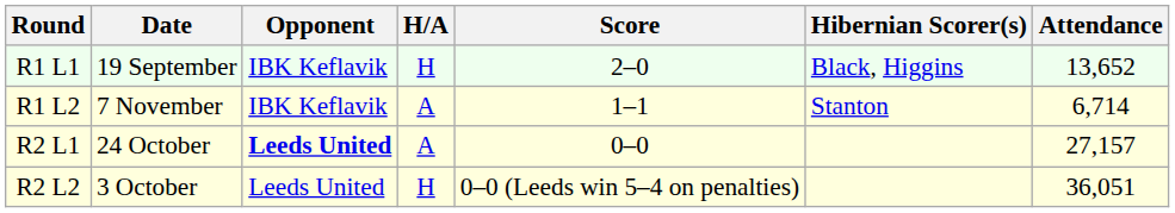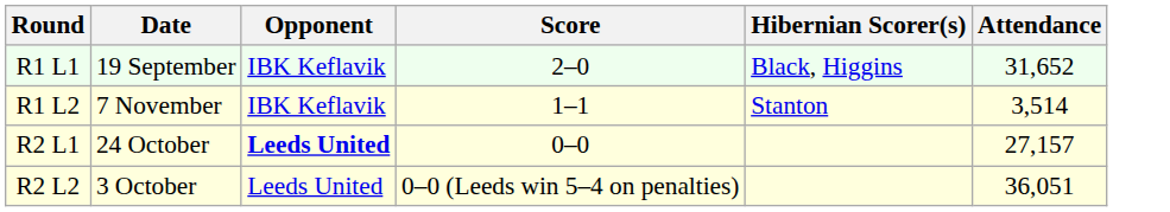 <table class="wikitable" style="text-align:center">
 <tr>
 <th>Round</th>
 <th>Date</th>
 <th>Opponent</th>
-<th>H/A</th>
 <th>Score</th>
 <th>Hibernian Scorer(s)</th>
 <th>Attendance</th>
 </tr>
 <tr bgcolor=#EEFFEE>
 <td>R1 L1</td>
 <td align=left>19 September</td>
 <td align=left> <a href='#'>IBK Keflavik</a></td>
-<td><a href='#'>H</a></td>
 <td>2–0</td>
 <td align=left><a href='#'>Black</a>, <a href='#'>Higgins</a></td>
-<td>13,652</td>
+<td>31,652</td>
 </tr>
 <tr bgcolor=#FFFFDD>
 <td>R1 L2</td>
 <td align=left>7 November</td>
 <td align=left> <a href='#'>IBK Keflavik</a></td>
-<td><a href='#'>A</a></td>
 <td>1–1</td>
 <td align=left><a href='#'>Stanton</a></td>
-<td>6,714</td>
+<td>3,514</td>
 </tr>
 <tr bgcolor=#FFFFDD>
 <td>R2 L1</td>
 <td align=left>24 October</td>
 <td align=left><strong> <a href='#'>Leeds United</a></strong></td>
-<td><a href='#'>A</a></td>
 <td>0–0</td>
 <td align=left></td>
 <td>27,157</td>
 </tr>
 <tr bgcolor=#FFFFDD>
 <td>R2 L2</td>
 <td align=left>3 October</td>
 <td align=left> <a href='#'>Leeds United</a></td>
-<td><a href='#'>H</a></td>
 <td>0–0 (Leeds win 5–4 on penalties)</td>
 <td align=left></td>
 <td>36,051</td>
 </tr>
 </table>
